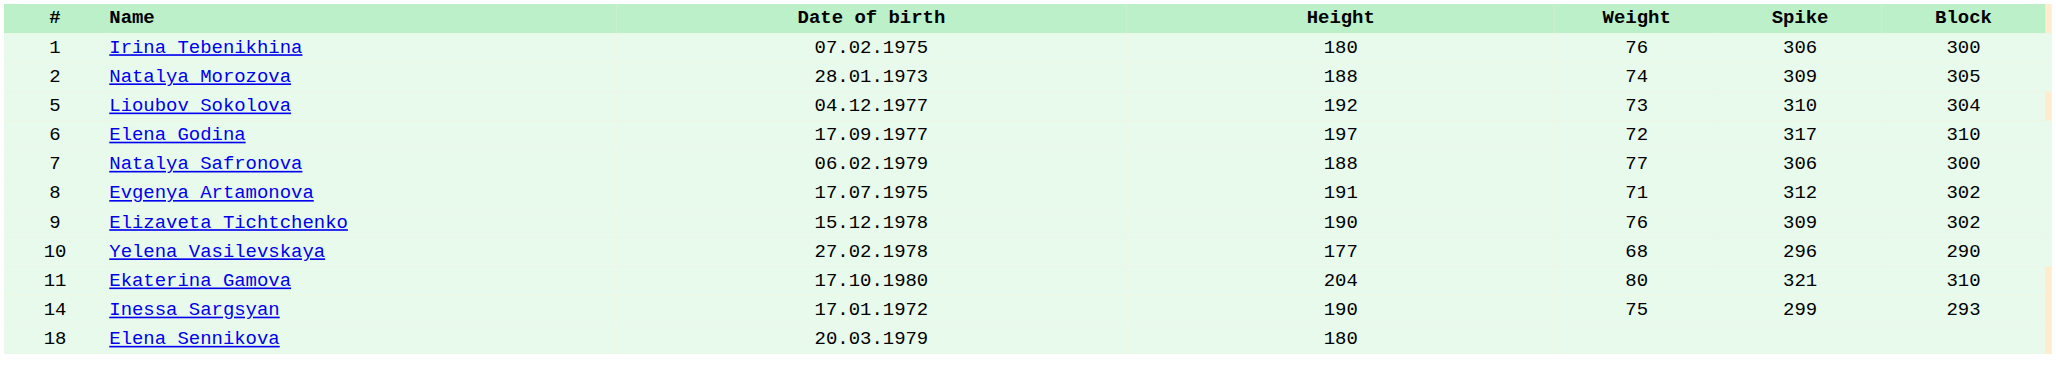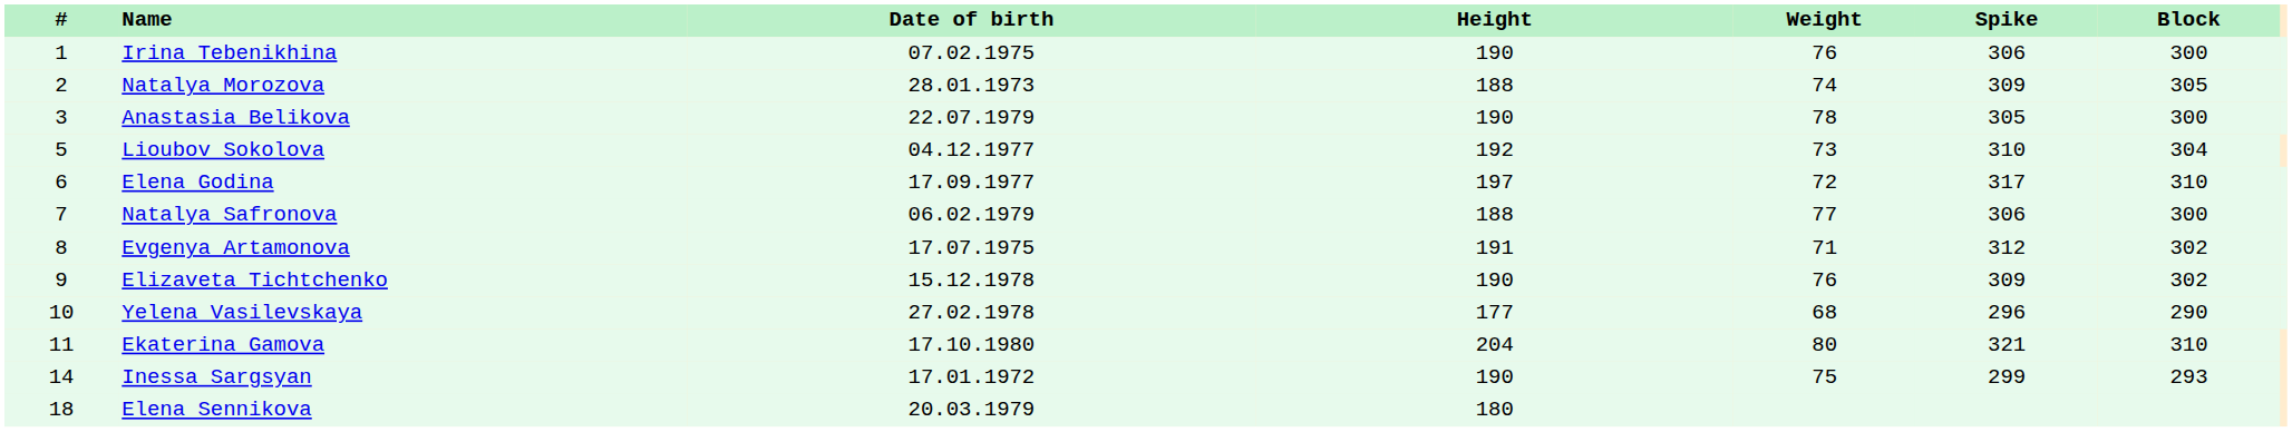 <table border=0 cellpadding=2 cellspacing=0  |- bgcolor=#FFECCE style="text-align:center; font-size:90%;" width=100%>
 <tr bgcolor=#BBF0C9>
 <th width=5%>#</th>
 <th width=25% align=left>Name</th>
 <th width=25%>Date of birth</th>
 <th width=21%>Height</th>
 <th width=8%>Weight</th>
 <th width=8%>Spike</th>
 <th width=8%>Block</th>
 </tr>
 <tr bgcolor=#E7FAEC>
 <td>1</td>
 <td align=left><a href='#'>Irina Tebenikhina</a></td>
 <td>07.02.1975</td>
-<td>180</td>
+<td>190</td>
 <td>76</td>
 <td>306</td>
 <td>300</td>
 <td></td>
 </tr>
 <tr bgcolor=#E7FAEC>
 <td>2</td>
 <td align=left><a href='#'>Natalya Morozova</a></td>
 <td>28.01.1973</td>
 <td>188</td>
 <td>74</td>
 <td>309</td>
 <td>305</td>
+<td></td>
+</tr>
+<tr bgcolor=#E7FAEC>
+<td>3</td>
+<td align=left><a href='#'>Anastasia Belikova</a></td>
+<td>22.07.1979</td>
+<td>190</td>
+<td>78</td>
+<td>305</td>
+<td>300</td>
 <td></td>
 </tr>
 <tr bgcolor=#E7FAEC>
 <td>5</td>
 <td align=left><a href='#'>Lioubov Sokolova</a></td>
 <td>04.12.1977</td>
 <td>192</td>
 <td>73</td>
 <td>310</td>
 <td>304</td>
 </tr>
 <tr bgcolor=#E7FAEC>
 <td>6</td>
 <td align=left><a href='#'>Elena Godina</a></td>
 <td>17.09.1977</td>
 <td>197</td>
 <td>72</td>
 <td>317</td>
 <td>310</td>
 <td></td>
 </tr>
 <tr bgcolor=#E7FAEC>
 <td>7</td>
 <td align=left><a href='#'>Natalya Safronova</a></td>
 <td>06.02.1979</td>
 <td>188</td>
 <td>77</td>
 <td>306</td>
 <td>300</td>
 <td></td>
 </tr>
 <tr bgcolor=#E7FAEC>
 <td>8</td>
 <td align=left><a href='#'>Evgenya Artamonova</a></td>
 <td>17.07.1975</td>
 <td>191</td>
 <td>71</td>
 <td>312</td>
 <td>302</td>
 <td></td>
 </tr>
 <tr bgcolor=#E7FAEC>
 <td>9</td>
 <td align=left><a href='#'>Elizaveta Tichtchenko</a></td>
 <td>15.12.1978</td>
 <td>190</td>
 <td>76</td>
 <td>309</td>
 <td>302</td>
 <td></td>
 </tr>
 <tr bgcolor=#E7FAEC>
 <td>10</td>
 <td align=left><a href='#'>Yelena Vasilevskaya</a></td>
 <td>27.02.1978</td>
 <td>177</td>
 <td>68</td>
 <td>296</td>
 <td>290</td>
 <td></td>
 </tr>
 <tr bgcolor=#E7FAEC>
 <td>11</td>
 <td align=left><a href='#'>Ekaterina Gamova</a></td>
 <td>17.10.1980</td>
 <td>204</td>
 <td>80</td>
 <td>321</td>
 <td>310</td>
 </tr>
 <tr bgcolor=#E7FAEC>
 <td>14</td>
 <td align=left><a href='#'>Inessa Sargsyan</a></td>
 <td>17.01.1972</td>
 <td>190</td>
 <td>75</td>
 <td>299</td>
 <td>293</td>
 </tr>
 <tr bgcolor=#E7FAEC>
 <td>18</td>
 <td align=left><a href='#'>Elena Sennikova</a></td>
 <td>20.03.1979</td>
 <td>180</td>
 <td></td>
 <td></td>
 <td></td>
 </tr>
 </table>
